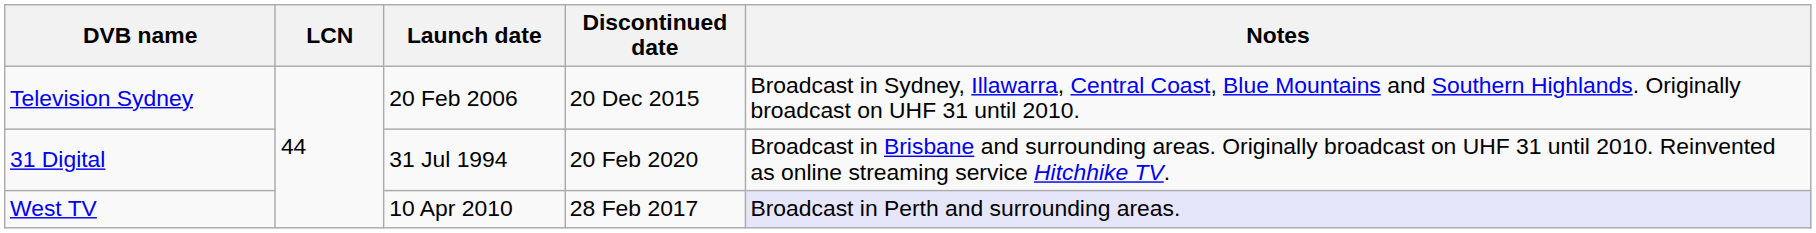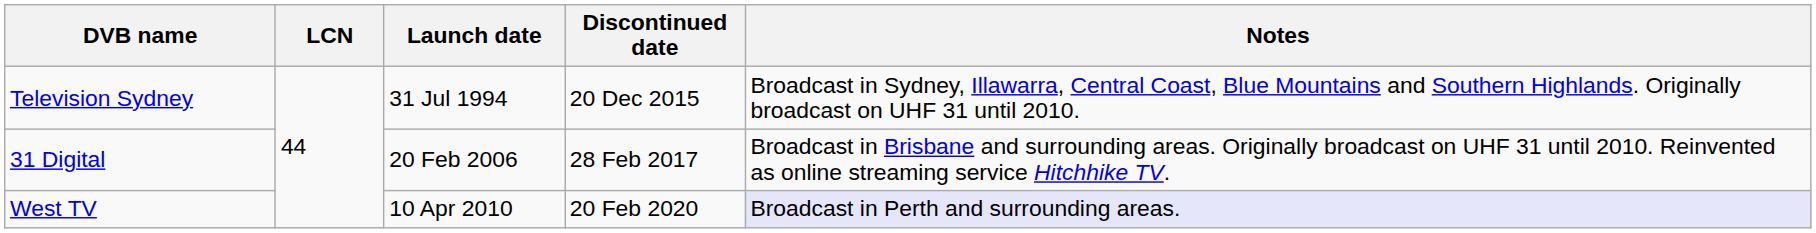 <table class="wikitable" width="100%">
 <tr>
 <th width="15%">DVB name</th>
 <th width="6%">LCN</th>
 <th width="10%">Launch date</th>
 <th width="10%">Discontinued date</th>
 <th width="59%">Notes</th>
 </tr>
 <tr>
 <td><a href='#'>Television Sydney</a></td>
 <td rowspan=3>44</td>
-<td>20 Feb 2006</td>
+<td>31 Jul 1994</td>
 <td>20 Dec 2015</td>
 <td>Broadcast in Sydney, <a href='#'>Illawarra</a>, <a href='#'>Central Coast</a>, <a href='#'>Blue Mountains</a> and <a href='#'>Southern Highlands</a>. Originally broadcast on UHF 31 until 2010.</td>
 </tr>
 <tr>
 <td><a href='#'>31 Digital</a></td>
-<td>31 Jul 1994</td>
-<td>20 Feb 2020</td>
+<td>20 Feb 2006</td>
+<td>28 Feb 2017</td>
 <td>Broadcast in <a href='#'>Brisbane</a> and surrounding areas. Originally broadcast on UHF 31 until 2010. Reinvented as online streaming service <em><a href='#'>Hitchhike TV</a></em>.</td>
 </tr>
 <tr>
 <td><a href='#'>West TV</a></td>
 <td>10 Apr 2010</td>
-<td>28 Feb 2017</td>
+<td>20 Feb 2020</td>
 <td style="background: lavender;">Broadcast in Perth and surrounding areas.</td>
 </tr>
 </table>
